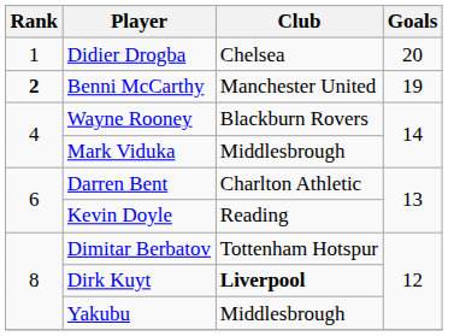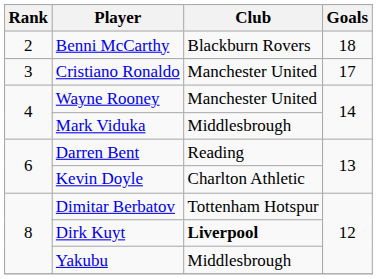 <table class="wikitable">
 <tr>
 <th>Rank</th>
 <th>Player</th>
 <th>Club</th>
 <th>Goals</th>
 </tr>
 <tr>
-<td align=center>1</td>
-<td> <a href='#'>Didier Drogba</a></td>
-<td>Chelsea</td>
-<td align=center>20</td>
+<td align=center>2</td>
+<td> <a href='#'>Benni McCarthy</a></td>
+<td>Blackburn Rovers</td>
+<td align=center>18</td>
 </tr>
 <tr>
-<td align=center><strong>2</strong></td>
-<td> <a href='#'>Benni McCarthy</a></td>
+<td align=center>3</td>
+<td> <a href='#'>Cristiano Ronaldo</a></td>
 <td>Manchester United</td>
-<td align=center>19</td>
+<td align=center>17</td>
 </tr>
 <tr>
 <td rowspan="2" align=center>4</td>
 <td> <a href='#'>Wayne Rooney</a></td>
-<td>Blackburn Rovers</td>
+<td>Manchester United</td>
 <td rowspan="2" align=center>14</td>
 </tr>
 <tr>
 <td> <a href='#'>Mark Viduka</a></td>
 <td>Middlesbrough</td>
 </tr>
 <tr>
 <td rowspan="2" align=center>6</td>
 <td> <a href='#'>Darren Bent</a></td>
-<td>Charlton Athletic</td>
+<td>Reading</td>
 <td rowspan="2" align=center>13</td>
 </tr>
 <tr>
 <td> <a href='#'>Kevin Doyle</a></td>
-<td>Reading</td>
+<td>Charlton Athletic</td>
 </tr>
 <tr>
 <td rowspan="3" align=center>8</td>
 <td> <a href='#'>Dimitar Berbatov</a></td>
 <td>Tottenham Hotspur</td>
 <td rowspan="3" align=center>12</td>
 </tr>
 <tr>
 <td> <a href='#'>Dirk Kuyt</a></td>
 <td><strong>Liverpool</strong></td>
 </tr>
 <tr>
 <td> <a href='#'>Yakubu</a></td>
 <td>Middlesbrough</td>
 </tr>
 <tr>
 </tr>
 </table>
